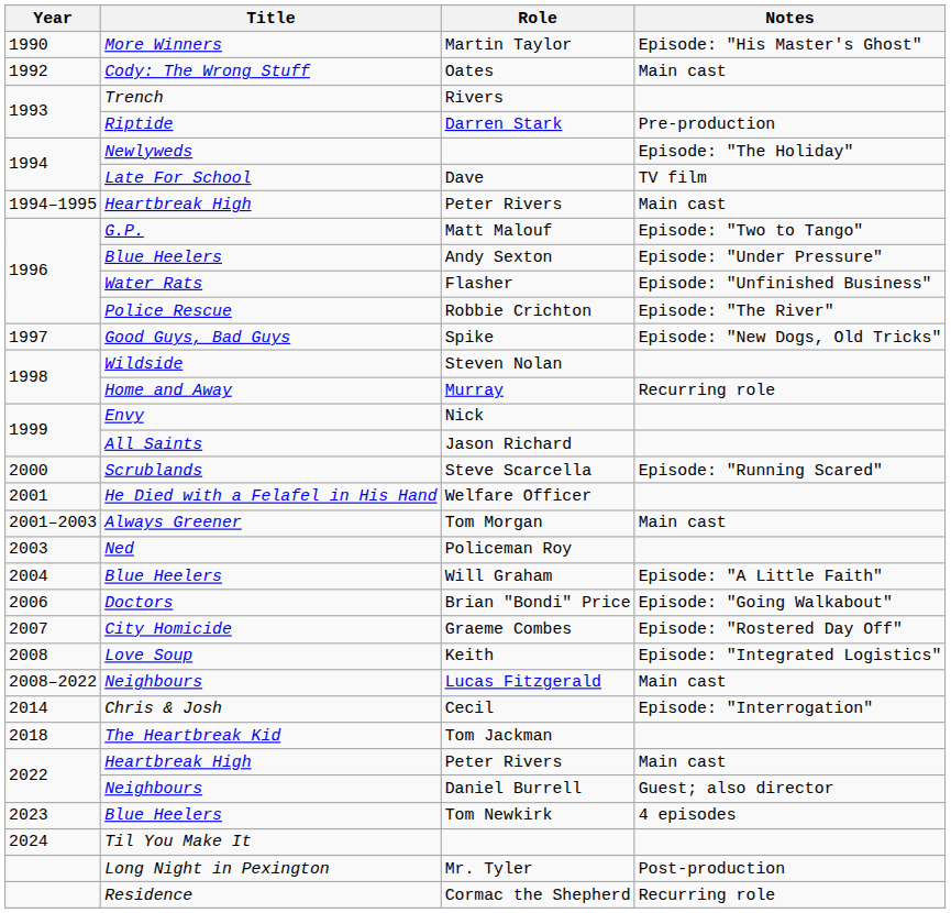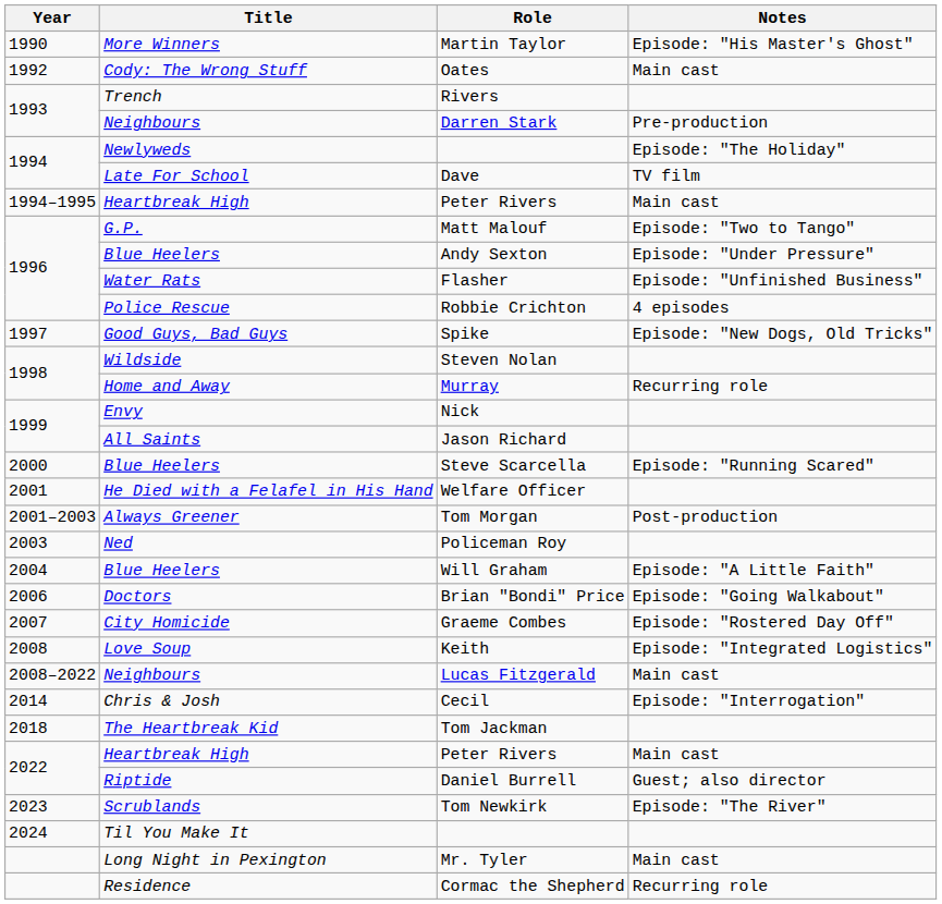 <table class="wikitable plainrowheaders sortable">
 <tr>
 <th>Year</th>
 <th>Title</th>
 <th>Role</th>
 <th>Notes</th>
 </tr>
 <tr>
 <td>1990</td>
 <td><em><a href='#'>More Winners</a></em></td>
 <td>Martin Taylor</td>
 <td>Episode: "His Master's Ghost"</td>
 </tr>
 <tr>
 <td>1992</td>
 <td><em><a href='#'>Cody: The Wrong Stuff</a></em></td>
 <td>Oates</td>
 <td>Main cast</td>
 </tr>
 <tr>
 <td rowspan="2">1993</td>
 <td><em>Trench</em></td>
 <td>Rivers</td>
 <td></td>
 </tr>
 <tr>
-<td><em><a href='#'>Riptide</a></em></td>
+<td><em><a href='#'>Neighbours</a></em></td>
 <td><a href='#'>Darren Stark</a></td>
 <td>Pre-production</td>
 </tr>
 <tr>
 <td rowspan="2">1994</td>
 <td><em><a href='#'>Newlyweds</a></em></td>
 <td></td>
 <td>Episode: "The Holiday"</td>
 </tr>
 <tr>
 <td><em><a href='#'>Late For School</a></em></td>
 <td>Dave</td>
 <td>TV film</td>
 </tr>
 <tr>
 <td>1994–1995</td>
 <td><em><a href='#'>Heartbreak High</a></em></td>
 <td>Peter Rivers</td>
 <td>Main cast</td>
 </tr>
 <tr>
 <td rowspan="4">1996</td>
 <td><em><a href='#'>G.P.</a></em></td>
 <td>Matt Malouf</td>
 <td>Episode: "Two to Tango"</td>
 </tr>
 <tr>
 <td><em><a href='#'>Blue Heelers</a></em></td>
 <td>Andy Sexton</td>
 <td>Episode: "Under Pressure"</td>
 </tr>
 <tr>
 <td><em><a href='#'>Water Rats</a></em></td>
 <td>Flasher</td>
 <td>Episode: "Unfinished Business"</td>
 </tr>
 <tr>
 <td><em><a href='#'>Police Rescue</a></em></td>
 <td>Robbie Crichton</td>
-<td>Episode: "The River"</td>
+<td>4 episodes</td>
 </tr>
 <tr>
 <td>1997</td>
 <td><em><a href='#'>Good Guys, Bad Guys</a></em></td>
 <td>Spike</td>
 <td>Episode: "New Dogs, Old Tricks"</td>
 </tr>
 <tr>
 <td rowspan="2">1998</td>
 <td><em><a href='#'>Wildside</a></em></td>
 <td>Steven Nolan</td>
 <td></td>
 </tr>
 <tr>
 <td><em><a href='#'>Home and Away</a></em></td>
 <td><a href='#'>Murray</a></td>
 <td>Recurring role</td>
 </tr>
 <tr>
 <td rowspan="2">1999</td>
 <td><em><a href='#'>Envy</a></em></td>
 <td>Nick</td>
 <td></td>
 </tr>
 <tr>
 <td><em><a href='#'>All Saints</a></em></td>
 <td>Jason Richard</td>
 <td></td>
 </tr>
 <tr>
 <td>2000</td>
-<td><em><a href='#'>Scrublands</a></em></td>
+<td><em><a href='#'>Blue Heelers</a></em></td>
 <td>Steve Scarcella</td>
 <td>Episode: "Running Scared"</td>
 </tr>
 <tr>
 <td>2001</td>
 <td><em><a href='#'>He Died with a Felafel in His Hand</a></em></td>
 <td>Welfare Officer</td>
 <td></td>
 </tr>
 <tr>
 <td>2001–2003</td>
 <td><em><a href='#'>Always Greener</a></em></td>
 <td>Tom Morgan</td>
-<td>Main cast</td>
+<td>Post-production</td>
 </tr>
 <tr>
 <td>2003</td>
 <td><em><a href='#'>Ned</a></em></td>
 <td>Policeman Roy</td>
 <td></td>
 </tr>
 <tr>
 <td>2004</td>
 <td><em><a href='#'>Blue Heelers</a></em></td>
 <td>Will Graham</td>
 <td>Episode: "A Little Faith"</td>
 </tr>
 <tr>
 <td>2006</td>
 <td><em><a href='#'>Doctors</a></em></td>
 <td>Brian "Bondi" Price</td>
 <td>Episode: "Going Walkabout"</td>
 </tr>
 <tr>
 <td>2007</td>
 <td><em><a href='#'>City Homicide</a></em></td>
 <td>Graeme Combes</td>
 <td>Episode: "Rostered Day Off"</td>
 </tr>
 <tr>
 <td>2008</td>
 <td><em><a href='#'>Love Soup</a></em></td>
 <td>Keith</td>
 <td>Episode: "Integrated Logistics"</td>
 </tr>
 <tr>
 <td>2008–2022</td>
 <td><em><a href='#'>Neighbours</a></em></td>
 <td><a href='#'>Lucas Fitzgerald</a></td>
 <td>Main cast</td>
 </tr>
 <tr>
 <td>2014</td>
 <td><em>Chris & Josh</em></td>
 <td>Cecil</td>
 <td>Episode: "Interrogation"</td>
 </tr>
 <tr>
 <td>2018</td>
 <td><em><a href='#'>The Heartbreak Kid</a></em></td>
 <td>Tom Jackman</td>
 <td></td>
 </tr>
 <tr>
 <td rowspan="2">2022</td>
 <td><em><a href='#'>Heartbreak High</a></em></td>
 <td>Peter Rivers</td>
 <td>Main cast</td>
 </tr>
 <tr>
-<td><em><a href='#'>Neighbours</a></em></td>
+<td><em><a href='#'>Riptide</a></em></td>
 <td>Daniel Burrell</td>
 <td>Guest; also director</td>
 </tr>
 <tr>
 <td>2023</td>
-<td><em><a href='#'>Blue Heelers</a></em></td>
+<td><em><a href='#'>Scrublands</a></em></td>
 <td>Tom Newkirk</td>
-<td>4 episodes</td>
+<td>Episode: "The River"</td>
 </tr>
 <tr>
 <td>2024</td>
 <td><em>Til You Make It</em></td>
 <td></td>
 <td></td>
 </tr>
 <tr>
 <td></td>
 <td><em>Long Night in Pexington</em></td>
 <td>Mr. Tyler</td>
-<td>Post-production</td>
+<td>Main cast</td>
 </tr>
 <tr>
 <td></td>
 <td><em>Residence</em></td>
 <td>Cormac the Shepherd</td>
 <td>Recurring role</td>
 </tr>
 </table>
